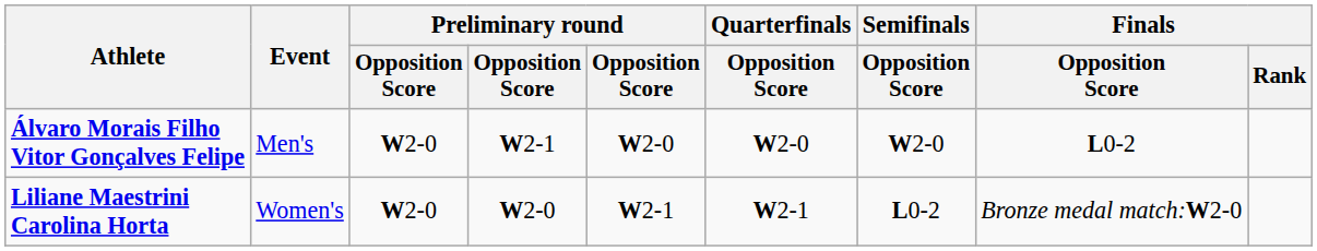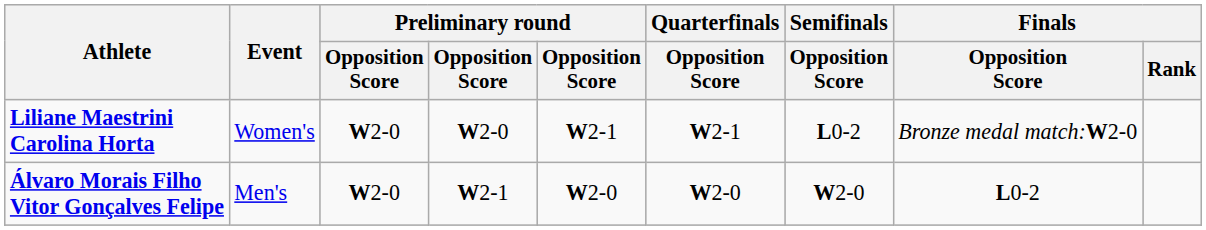 <table class="wikitable" style="font-size:90%">
 <tr>
 <th rowspan=2>Athlete</th>
 <th rowspan=2>Event</th>
 <th colspan=3>Preliminary round</th>
 <th>Quarterfinals</th>
 <th>Semifinals</th>
 <th colspan=2>Finals</th>
 </tr>
 <tr style="font-size:95%">
 <th>Opposition<br>Score</th>
 <th>Opposition<br>Score</th>
 <th>Opposition<br>Score</th>
 <th>Opposition<br>Score</th>
 <th>Opposition<br>Score</th>
 <th>Opposition<br>Score</th>
 <th>Rank</th>
 </tr>
 <tr align=center>
+<td align=left><strong><a href='#'>Liliane Maestrini</a></strong><br><strong><a href='#'>Carolina Horta</a></strong></td>
+<td align=left><a href='#'>Women's</a></td>
+<td><strong>W</strong>2-0</td>
+<td><strong>W</strong>2-0</td>
+<td><strong>W</strong>2-1</td>
+<td><strong>W</strong>2-1</td>
+<td><strong>L</strong>0-2</td>
+<td><em>Bronze medal match:</em><strong>W</strong>2-0</td>
+<td></td>
+</tr>
+<tr align=center>
 <td align=left><strong><a href='#'>Álvaro Morais Filho</a></strong><br><strong><a href='#'>Vitor Gonçalves Felipe</a></strong></td>
 <td align=left><a href='#'>Men's</a></td>
 <td><strong>W</strong>2-0</td>
 <td><strong>W</strong>2-1</td>
 <td><strong>W</strong>2-0</td>
 <td><strong>W</strong>2-0</td>
 <td><strong>W</strong>2-0</td>
 <td><strong>L</strong>0-2</td>
 <td></td>
 </tr>
-<tr align=center>
-<td align=left><strong><a href='#'>Liliane Maestrini</a></strong><br><strong><a href='#'>Carolina Horta</a></strong></td>
-<td align=left><a href='#'>Women's</a></td>
-<td><strong>W</strong>2-0</td>
-<td><strong>W</strong>2-0</td>
-<td><strong>W</strong>2-1</td>
-<td><strong>W</strong>2-1</td>
-<td><strong>L</strong>0-2</td>
-<td><em>Bronze medal match:</em><strong>W</strong>2-0</td>
-<td></td>
-</tr>
 </table>
